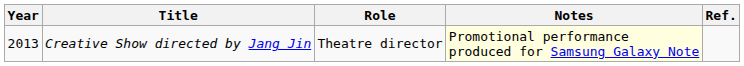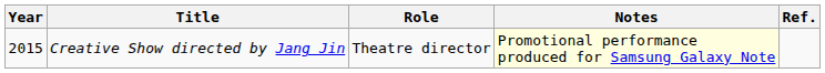 <table class="wikitable">
 <tr>
 <th>Year</th>
 <th>Title</th>
 <th>Role</th>
 <th>Notes</th>
 <th>Ref.</th>
 </tr>
 <tr>
-<td>2013</td>
+<td>2015</td>
 <td><em>Creative Show directed by <a href='#'>Jang Jin</a></em></td>
 <td>Theatre director</td>
 <td style="background: lightyellow;">Promotional performance<br>produced for <a href='#'>Samsung Galaxy Note</a></td>
 <td></td>
 </tr>
 <tr>
 </tr>
 </table>
